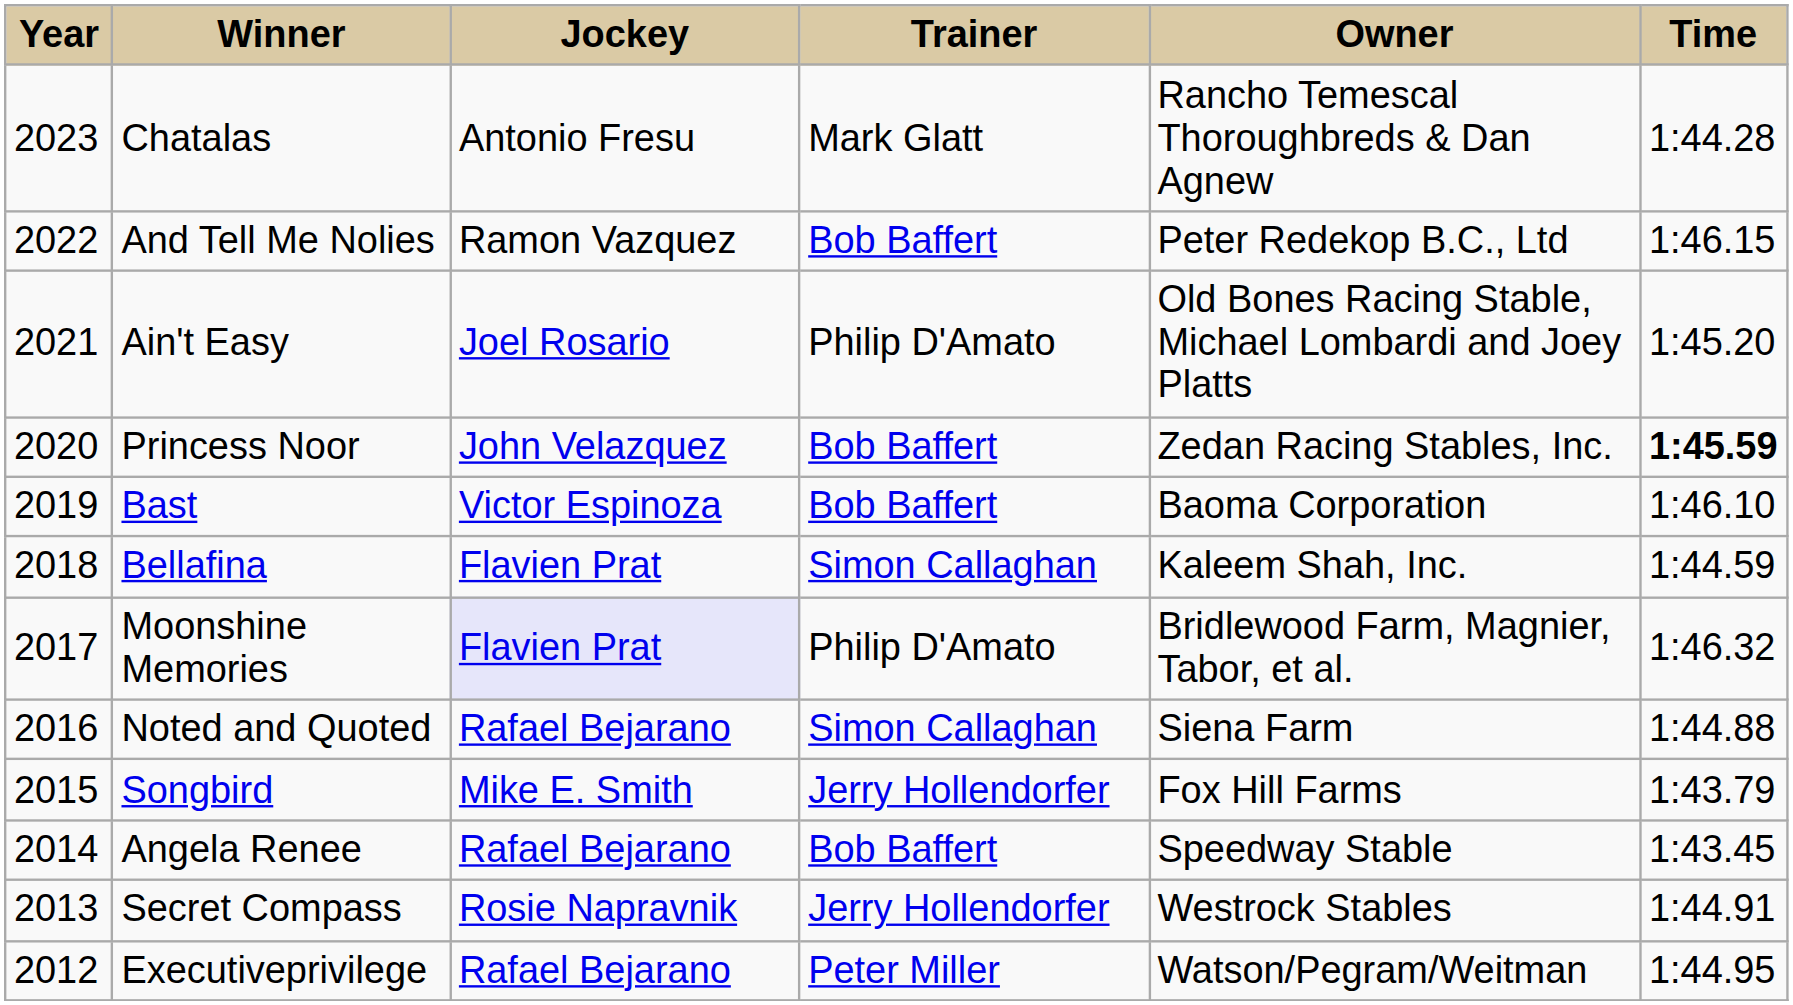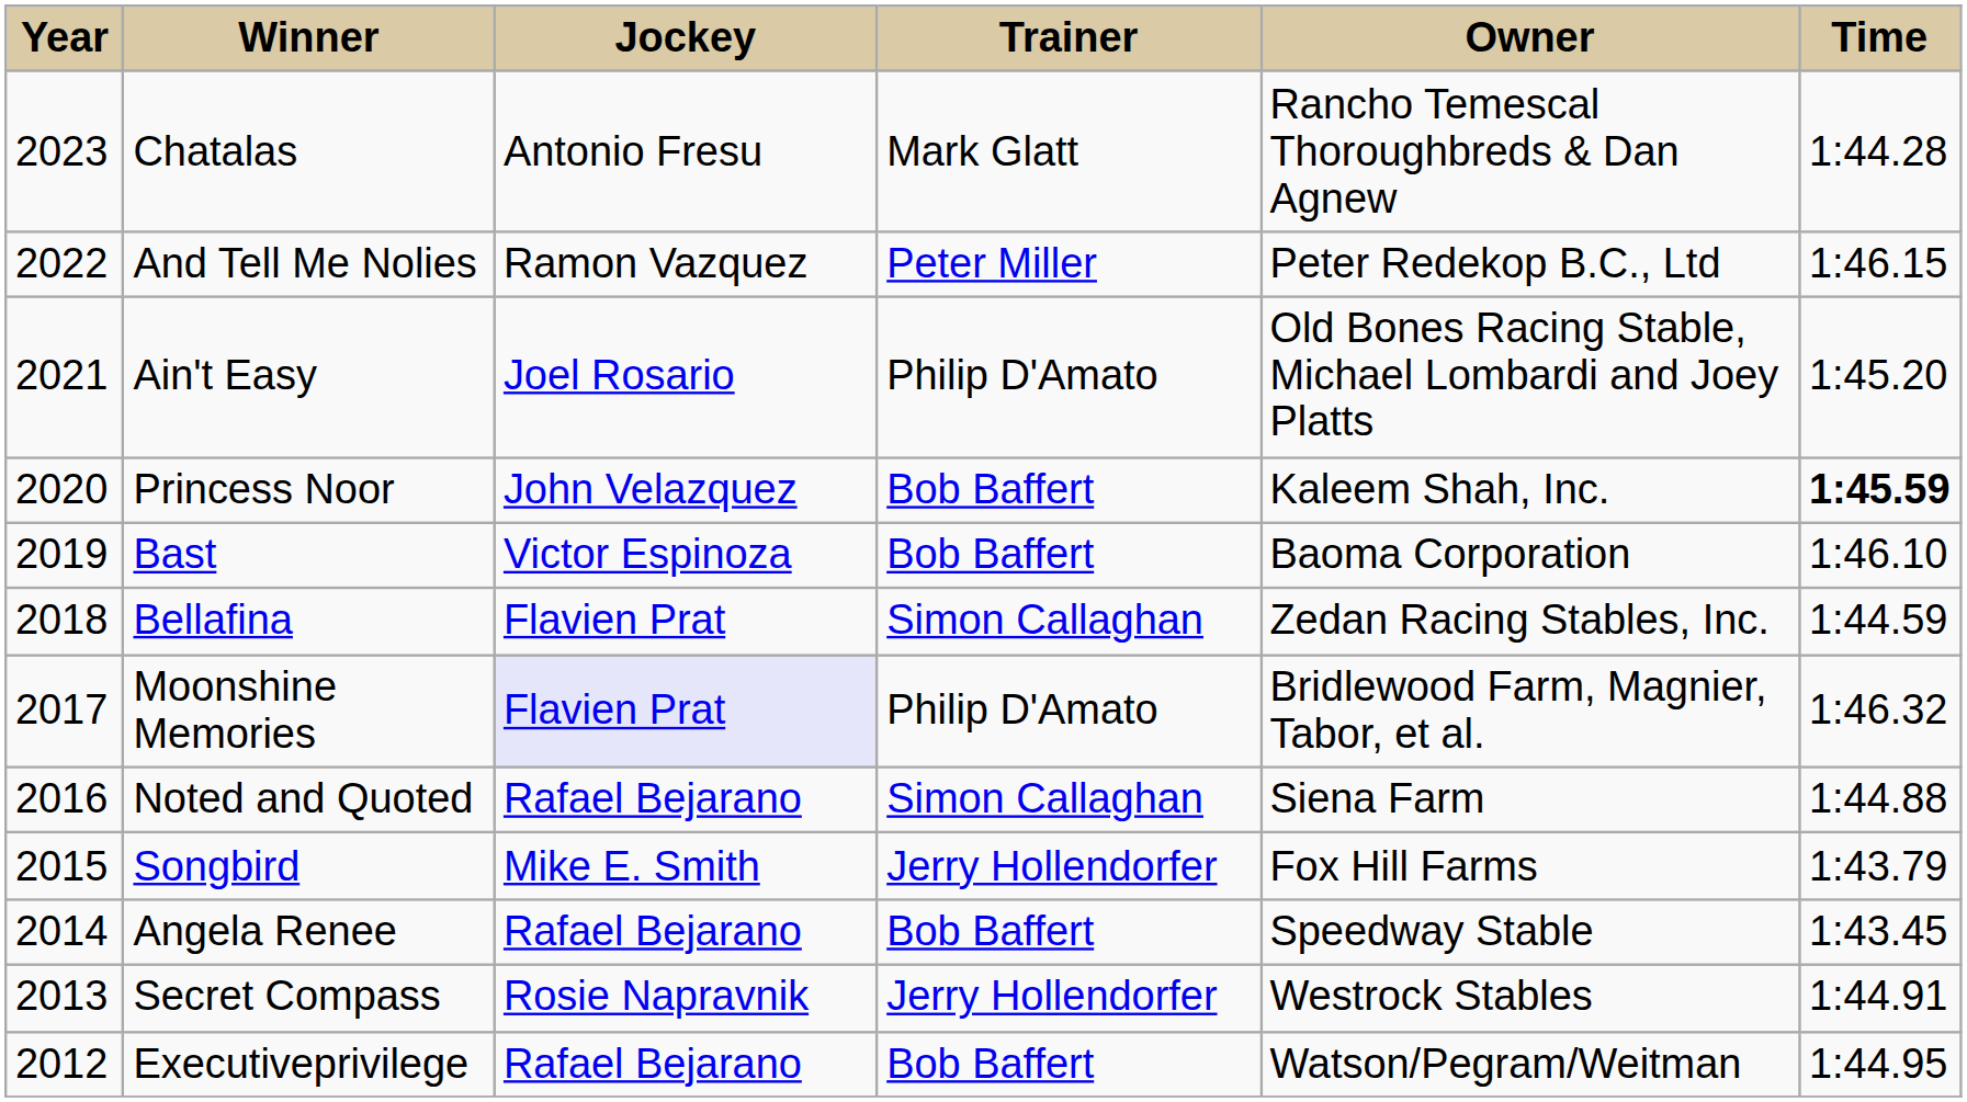 <table class="wikitable sortable">
 <tr>
 <th style="background-color:#DACAA5; width:38px">Year<br></th>
 <th style="background-color:#DACAA5; width:135px">Winner<br></th>
 <th style="background-color:#DACAA5; width:140px">Jockey<br></th>
 <th style="background-color:#DACAA5; width:140px">Trainer<br></th>
 <th style="background-color:#DACAA5; width:200px">Owner<br></th>
 <th style="background-color:#DACAA5">Time</th>
 </tr>
 <tr>
 <td>2023</td>
 <td>Chatalas</td>
 <td>Antonio Fresu</td>
 <td>Mark Glatt</td>
 <td>Rancho Temescal Thoroughbreds & Dan Agnew</td>
 <td>1:44.28</td>
 </tr>
 <tr>
 <td>2022</td>
 <td>And Tell Me Nolies</td>
 <td>Ramon Vazquez</td>
-<td><a href='#'>Bob Baffert</a></td>
+<td><a href='#'>Peter Miller</a></td>
 <td>Peter Redekop B.C., Ltd</td>
 <td>1:46.15</td>
 </tr>
 <tr>
 <td>2021</td>
 <td>Ain't Easy</td>
 <td><a href='#'>Joel Rosario</a></td>
 <td>Philip D'Amato</td>
 <td>Old Bones Racing Stable, Michael Lombardi and Joey Platts</td>
 <td>1:45.20</td>
 </tr>
 <tr>
 <td>2020</td>
 <td>Princess Noor</td>
 <td><a href='#'>John Velazquez</a></td>
 <td><a href='#'>Bob Baffert</a></td>
-<td>Zedan Racing Stables, Inc.</td>
+<td>Kaleem Shah, Inc.</td>
 <td><strong>1:45.59</strong></td>
 </tr>
 <tr>
 <td>2019</td>
 <td><a href='#'>Bast</a></td>
 <td><a href='#'>Victor Espinoza</a></td>
 <td><a href='#'>Bob Baffert</a></td>
 <td>Baoma Corporation</td>
 <td>1:46.10</td>
 </tr>
 <tr>
 <td>2018</td>
 <td><a href='#'>Bellafina</a></td>
 <td><a href='#'>Flavien Prat</a></td>
 <td><a href='#'>Simon Callaghan</a></td>
-<td>Kaleem Shah, Inc.</td>
+<td>Zedan Racing Stables, Inc.</td>
 <td>1:44.59</td>
 </tr>
 <tr>
 <td>2017</td>
 <td>Moonshine Memories</td>
 <td style="background: lavender;"><a href='#'>Flavien Prat</a></td>
 <td>Philip D'Amato</td>
 <td>Bridlewood Farm, Magnier, Tabor, et al.</td>
 <td>1:46.32</td>
 </tr>
 <tr>
 <td>2016</td>
 <td>Noted and Quoted</td>
 <td><a href='#'>Rafael Bejarano</a></td>
 <td><a href='#'>Simon Callaghan</a></td>
 <td>Siena Farm</td>
 <td>1:44.88</td>
 </tr>
 <tr>
 <td>2015</td>
 <td><a href='#'>Songbird</a></td>
 <td><a href='#'>Mike E. Smith</a></td>
 <td><a href='#'>Jerry Hollendorfer</a></td>
 <td>Fox Hill Farms</td>
 <td>1:43.79</td>
 </tr>
 <tr>
 <td>2014</td>
 <td>Angela Renee</td>
 <td><a href='#'>Rafael Bejarano</a></td>
 <td><a href='#'>Bob Baffert</a></td>
 <td>Speedway Stable</td>
 <td>1:43.45</td>
 </tr>
 <tr>
 <td>2013</td>
 <td>Secret Compass</td>
 <td><a href='#'>Rosie Napravnik</a></td>
 <td><a href='#'>Jerry Hollendorfer</a></td>
 <td>Westrock Stables</td>
 <td>1:44.91</td>
 </tr>
 <tr>
 <td>2012</td>
 <td>Executiveprivilege</td>
 <td><a href='#'>Rafael Bejarano</a></td>
-<td><a href='#'>Peter Miller</a></td>
+<td><a href='#'>Bob Baffert</a></td>
 <td>Watson/Pegram/Weitman</td>
 <td>1:44.95</td>
 </tr>
 <tr>
 </tr>
 </table>
